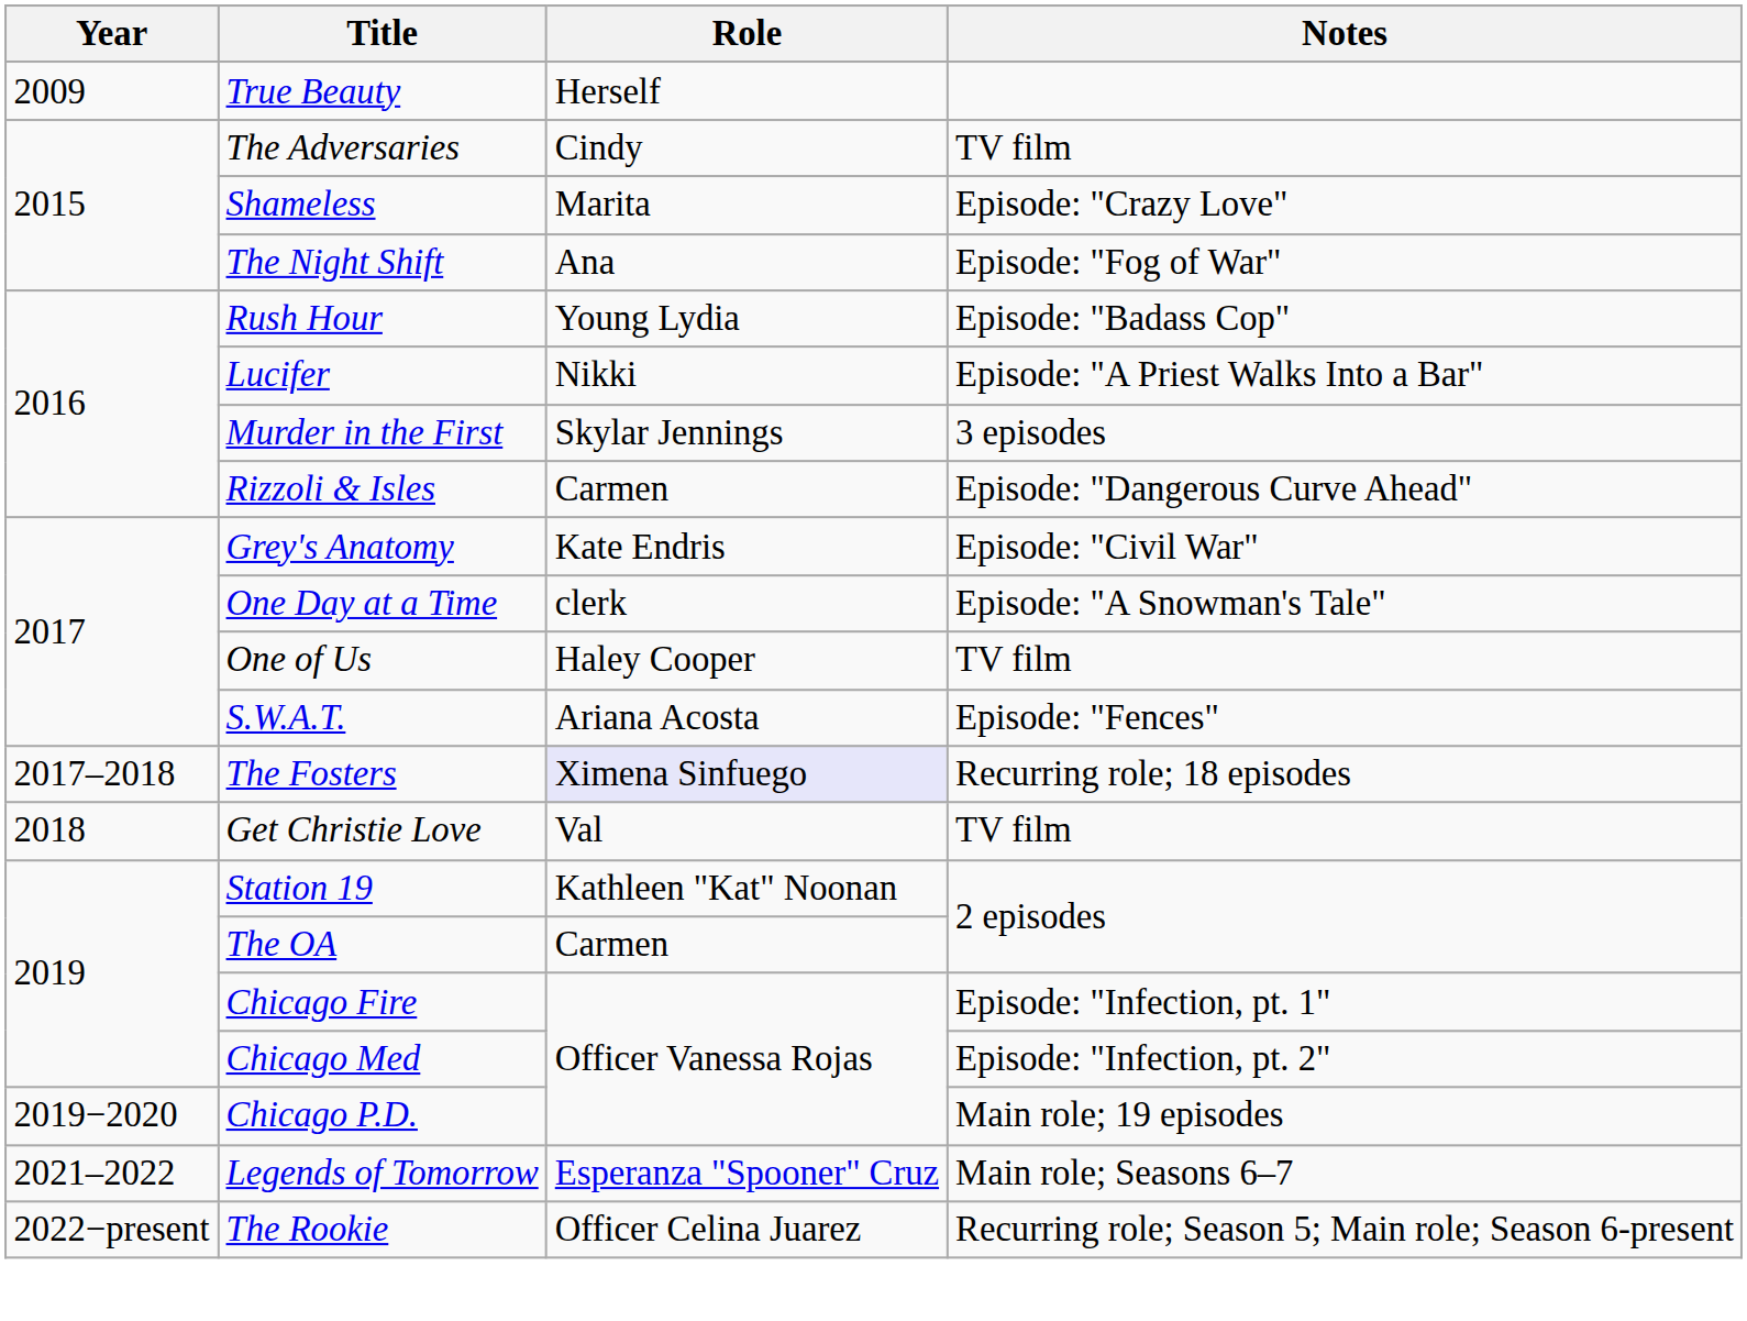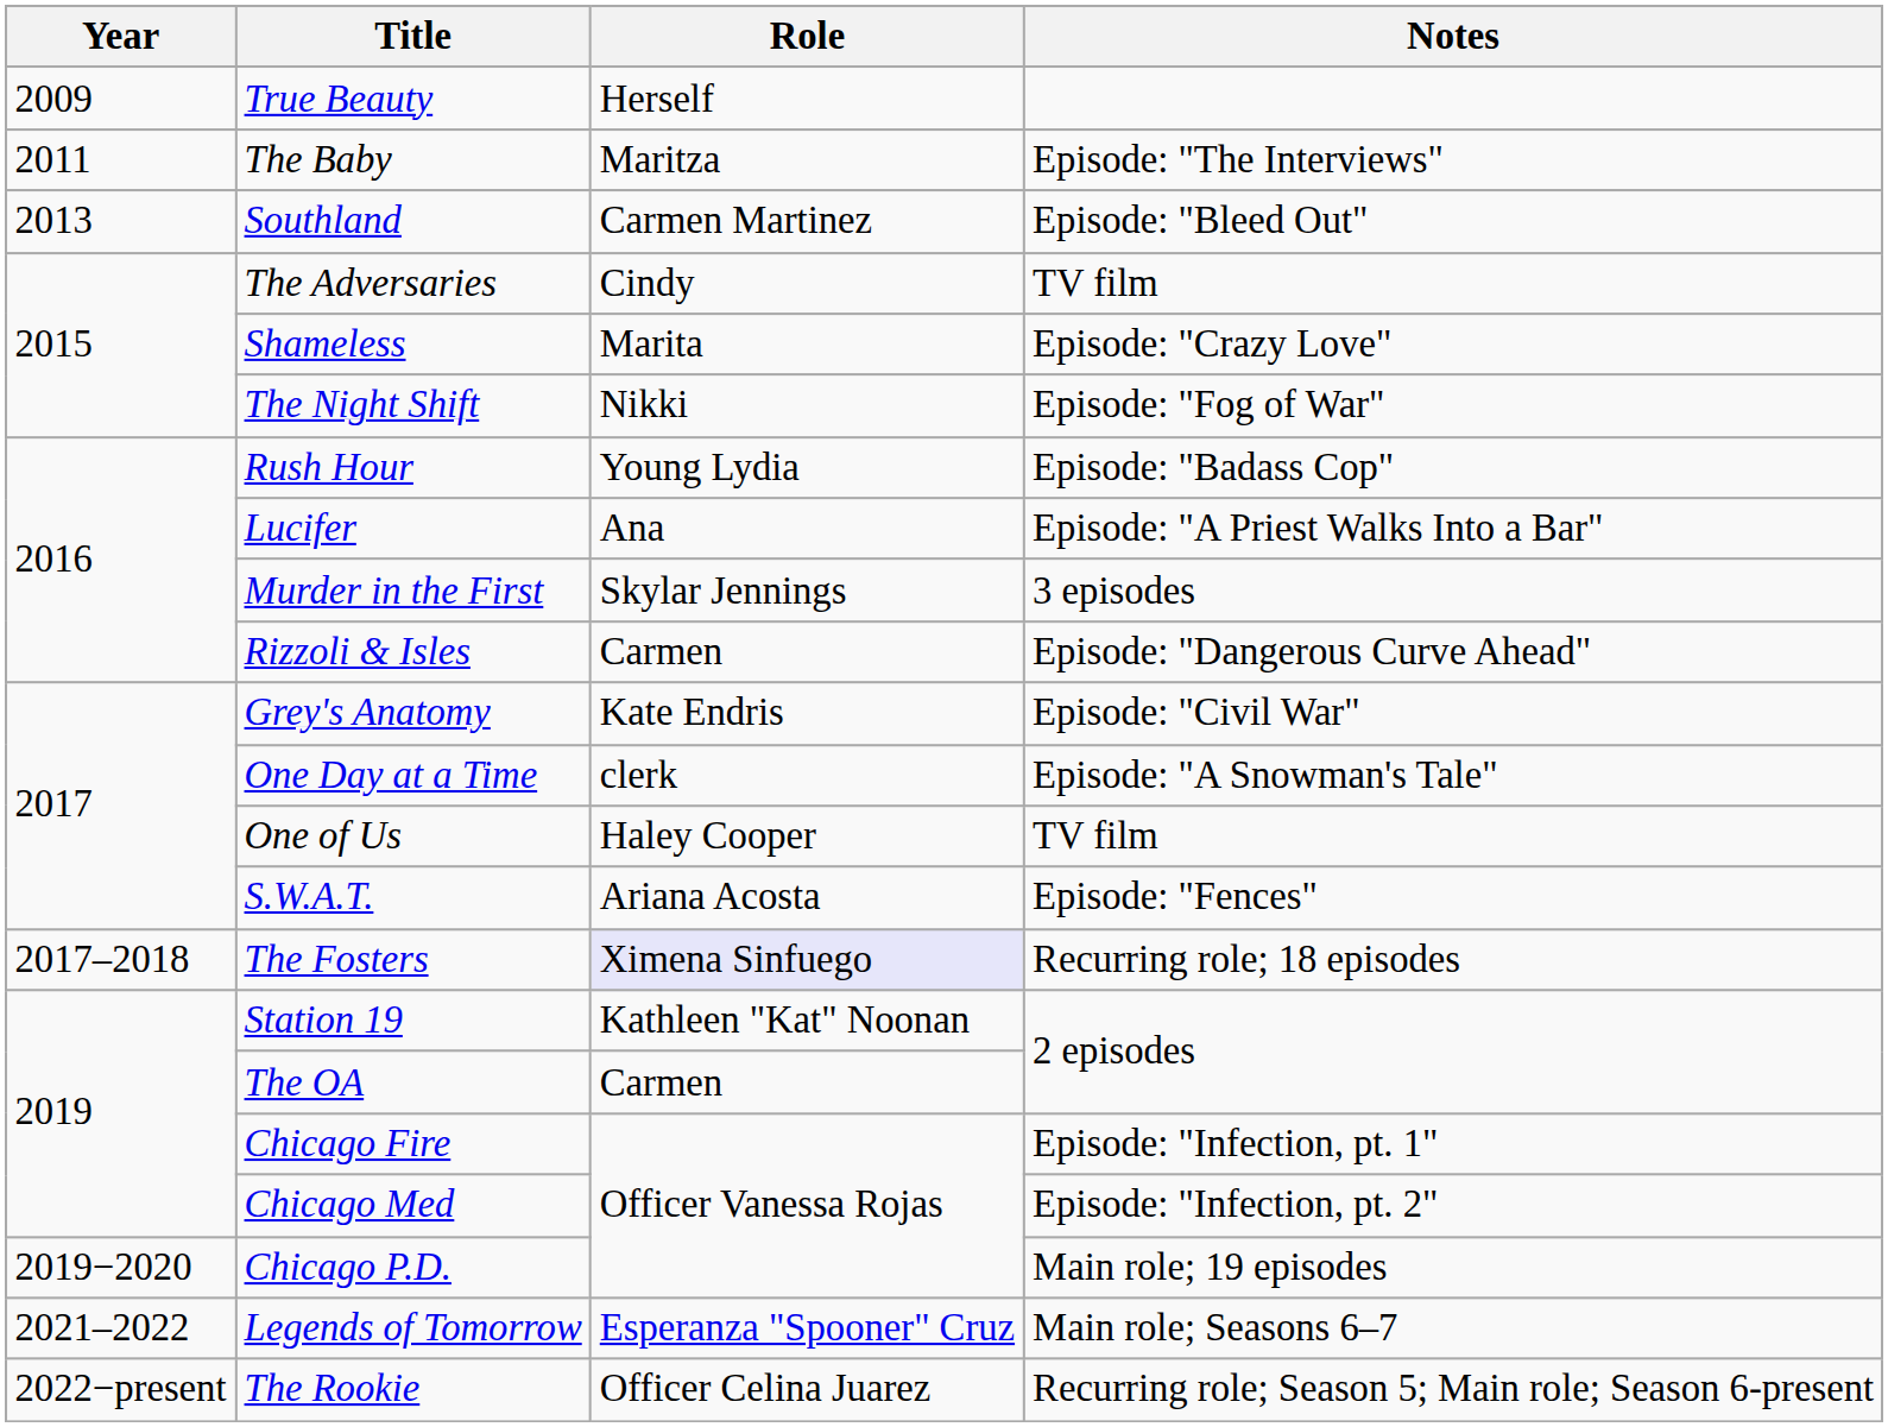 <table class="wikitable sortable">
 <tr>
 <th>Year</th>
 <th>Title</th>
 <th>Role</th>
 <th class="unsortable">Notes</th>
 </tr>
 <tr>
 <td>2009</td>
 <td><em><a href='#'>True Beauty</a></em></td>
 <td>Herself</td>
 <td></td>
 </tr>
 <tr>
+<td>2011</td>
+<td><em>The Baby</em></td>
+<td>Maritza</td>
+<td>Episode: "The Interviews"</td>
+</tr>
+<tr>
+<td>2013</td>
+<td><em><a href='#'>Southland</a></em></td>
+<td>Carmen Martinez</td>
+<td>Episode: "Bleed Out"</td>
+</tr>
+<tr>
 <td rowspan="3">2015</td>
 <td><em>The Adversaries</em></td>
 <td>Cindy</td>
 <td>TV film</td>
 </tr>
 <tr>
 <td><em><a href='#'>Shameless</a></em></td>
 <td>Marita</td>
 <td>Episode: "Crazy Love"</td>
 </tr>
 <tr>
 <td><em><a href='#'>The Night Shift</a></em></td>
-<td>Ana</td>
+<td>Nikki</td>
 <td>Episode: "Fog of War"</td>
 </tr>
 <tr>
 <td rowspan="4">2016</td>
 <td><em><a href='#'>Rush Hour</a></em></td>
 <td>Young Lydia</td>
 <td>Episode: "Badass Cop"</td>
 </tr>
 <tr>
 <td><em><a href='#'>Lucifer</a></em></td>
-<td>Nikki</td>
+<td>Ana</td>
 <td>Episode: "A Priest Walks Into a Bar"</td>
 </tr>
 <tr>
 <td><em><a href='#'>Murder in the First</a></em></td>
 <td>Skylar Jennings</td>
 <td>3 episodes</td>
 </tr>
 <tr>
 <td><em><a href='#'>Rizzoli & Isles</a></em></td>
 <td>Carmen</td>
 <td>Episode: "Dangerous Curve Ahead"</td>
 </tr>
 <tr>
 <td rowspan="4">2017</td>
 <td><em><a href='#'>Grey's Anatomy</a></em></td>
 <td>Kate Endris</td>
 <td>Episode: "Civil War"</td>
 </tr>
 <tr>
 <td><em><a href='#'>One Day at a Time</a></em></td>
 <td>clerk</td>
 <td>Episode: "A Snowman's Tale"</td>
 </tr>
 <tr>
 <td><em>One of Us</em></td>
 <td>Haley Cooper</td>
 <td>TV film</td>
 </tr>
 <tr>
 <td><em><a href='#'>S.W.A.T.</a></em></td>
 <td>Ariana Acosta</td>
 <td>Episode: "Fences"</td>
 </tr>
 <tr>
 <td>2017–2018</td>
 <td><em><a href='#'>The Fosters</a></em></td>
 <td style="background: lavender;">Ximena Sinfuego</td>
 <td>Recurring role; 18 episodes</td>
 </tr>
 <tr>
-<td>2018</td>
-<td><em>Get Christie Love</em></td>
-<td>Val</td>
-<td>TV film</td>
-</tr>
-<tr>
 <td rowspan="4">2019</td>
 <td><em><a href='#'>Station 19</a></em></td>
 <td>Kathleen "Kat" Noonan</td>
 <td rowspan="2">2 episodes</td>
 </tr>
 <tr>
 <td><em><a href='#'>The OA</a></em></td>
 <td>Carmen</td>
 </tr>
 <tr>
 <td><em><a href='#'>Chicago Fire</a></em></td>
 <td rowspan="3">Officer Vanessa Rojas</td>
 <td>Episode: "Infection, pt. 1"</td>
 </tr>
 <tr>
 <td><em><a href='#'>Chicago Med</a></em></td>
 <td>Episode: "Infection, pt. 2"</td>
 </tr>
 <tr>
 <td>2019−2020</td>
 <td><em><a href='#'>Chicago P.D.</a></em></td>
 <td>Main role; 19 episodes</td>
 </tr>
 <tr>
 <td>2021–2022</td>
 <td><em><a href='#'>Legends of Tomorrow</a></em></td>
 <td><a href='#'>Esperanza "Spooner" Cruz</a></td>
 <td>Main role; Seasons 6–7</td>
 </tr>
 <tr>
 <td>2022−present</td>
 <td><em><a href='#'>The Rookie</a></em></td>
 <td>Officer Celina Juarez</td>
 <td>Recurring role; Season 5; Main role; Season 6-present</td>
 </tr>
 </table>
